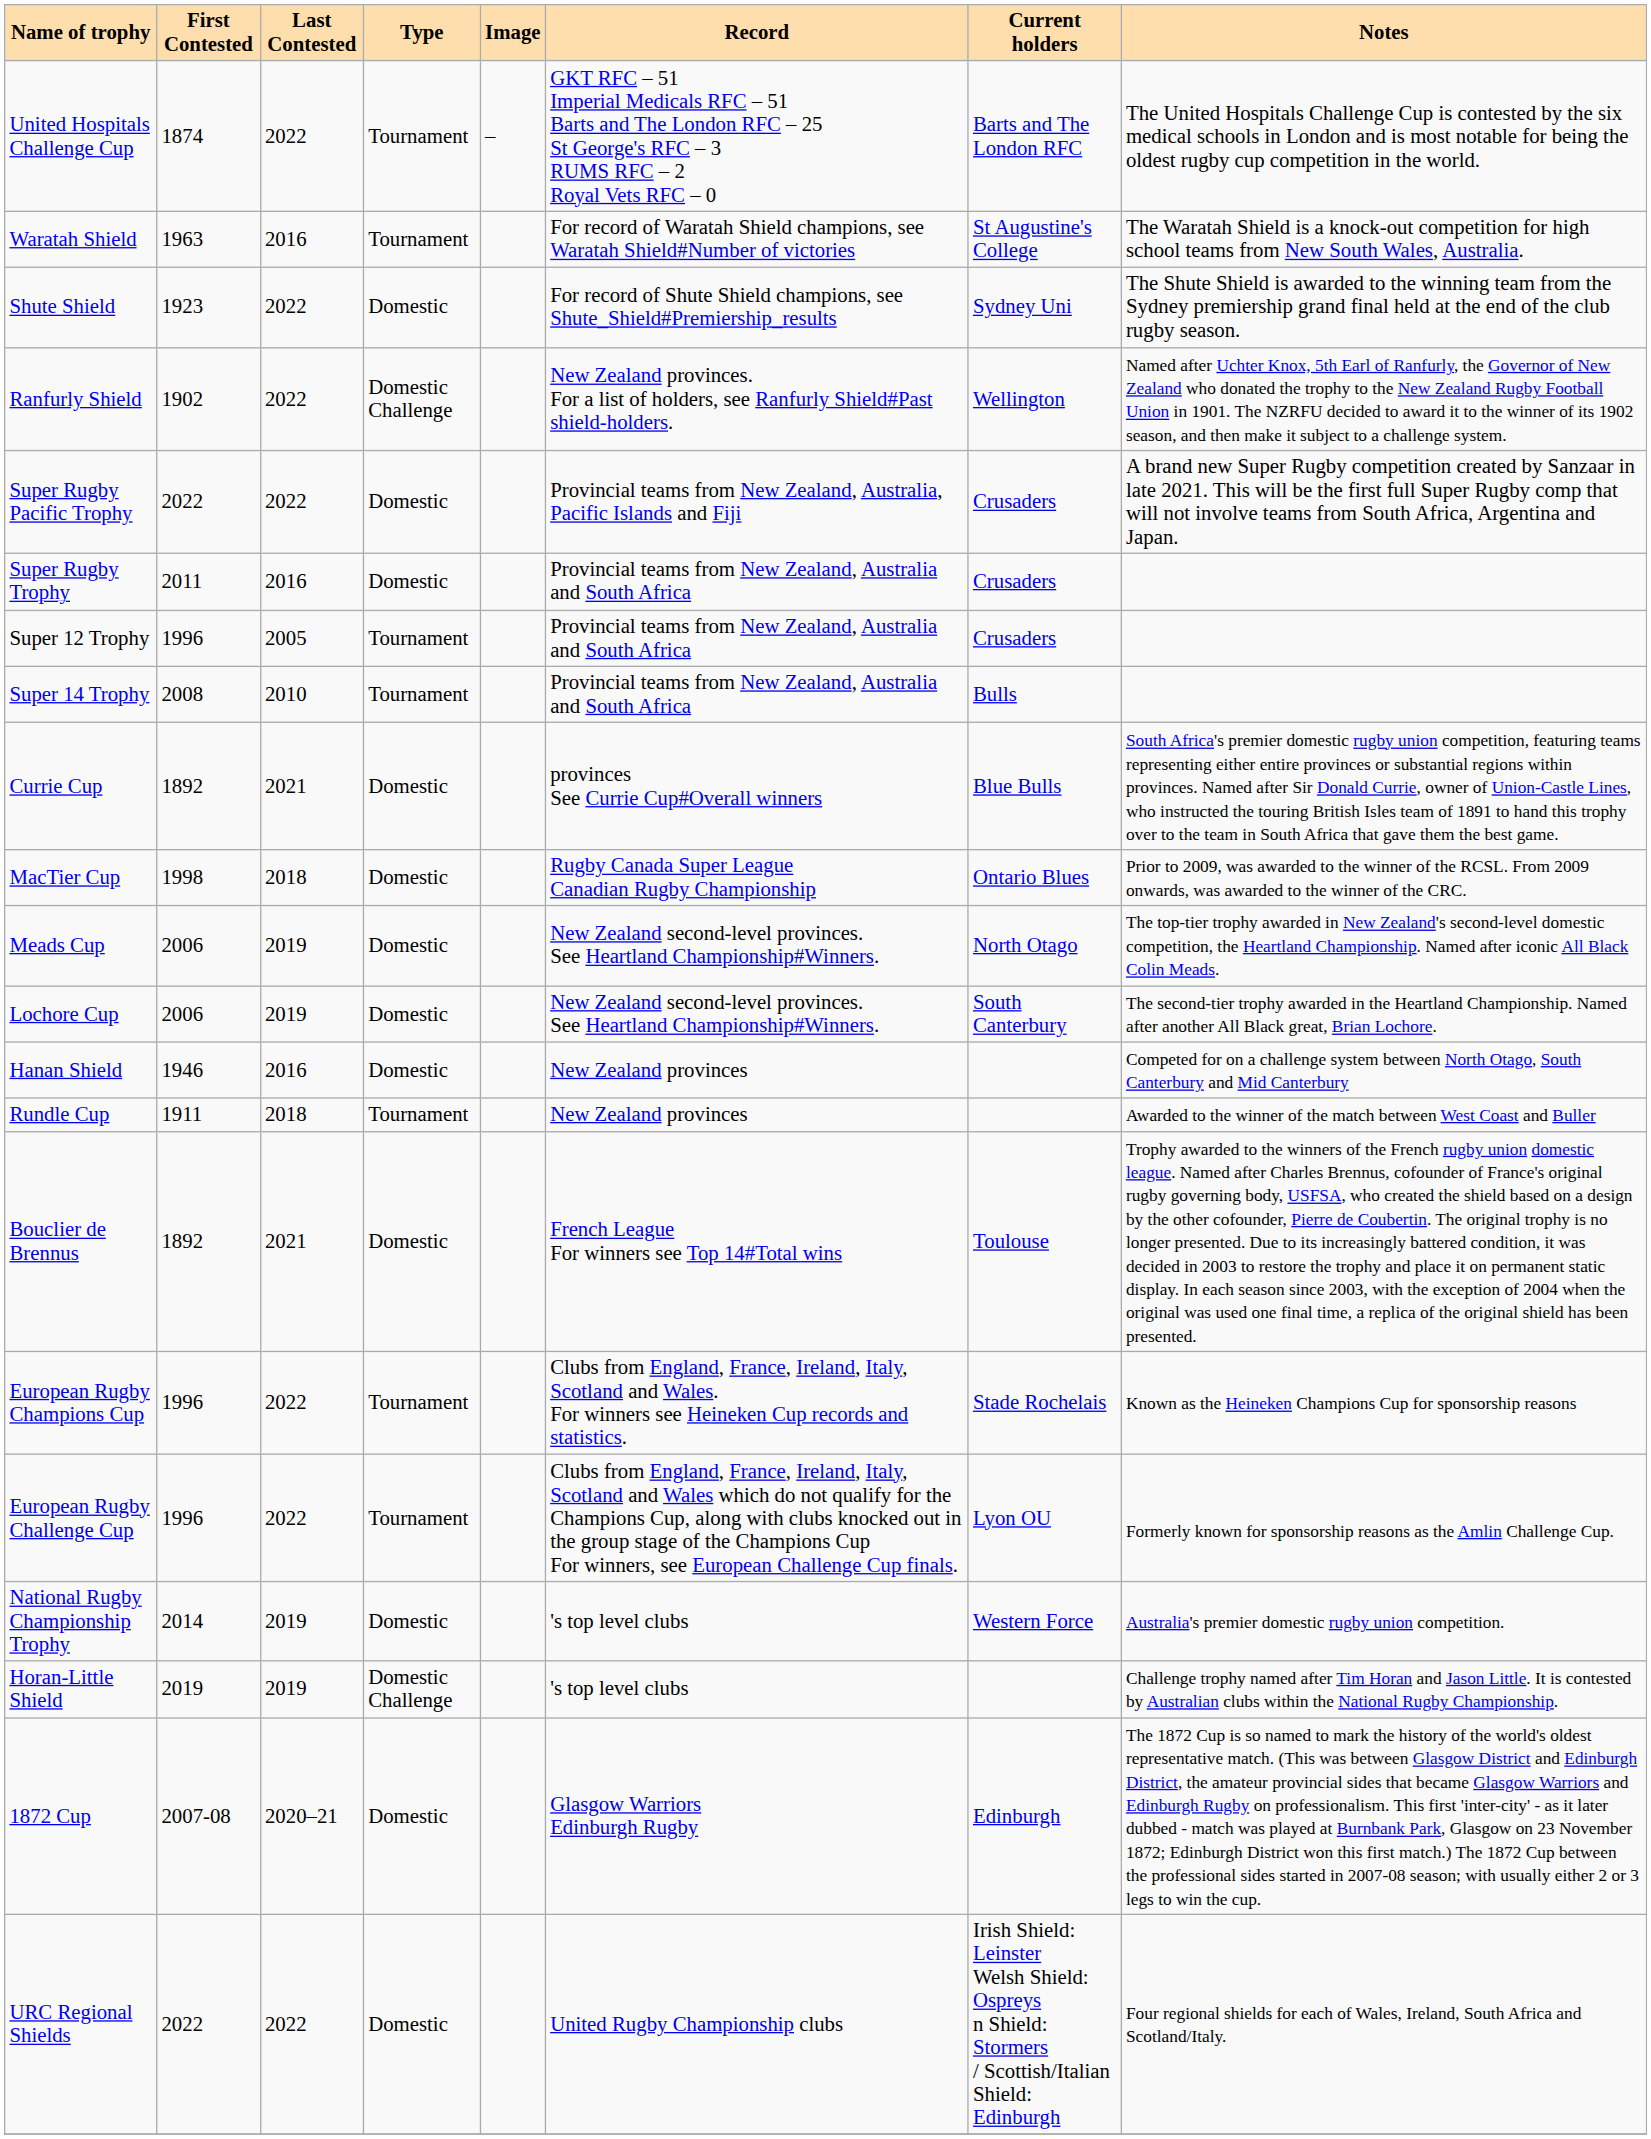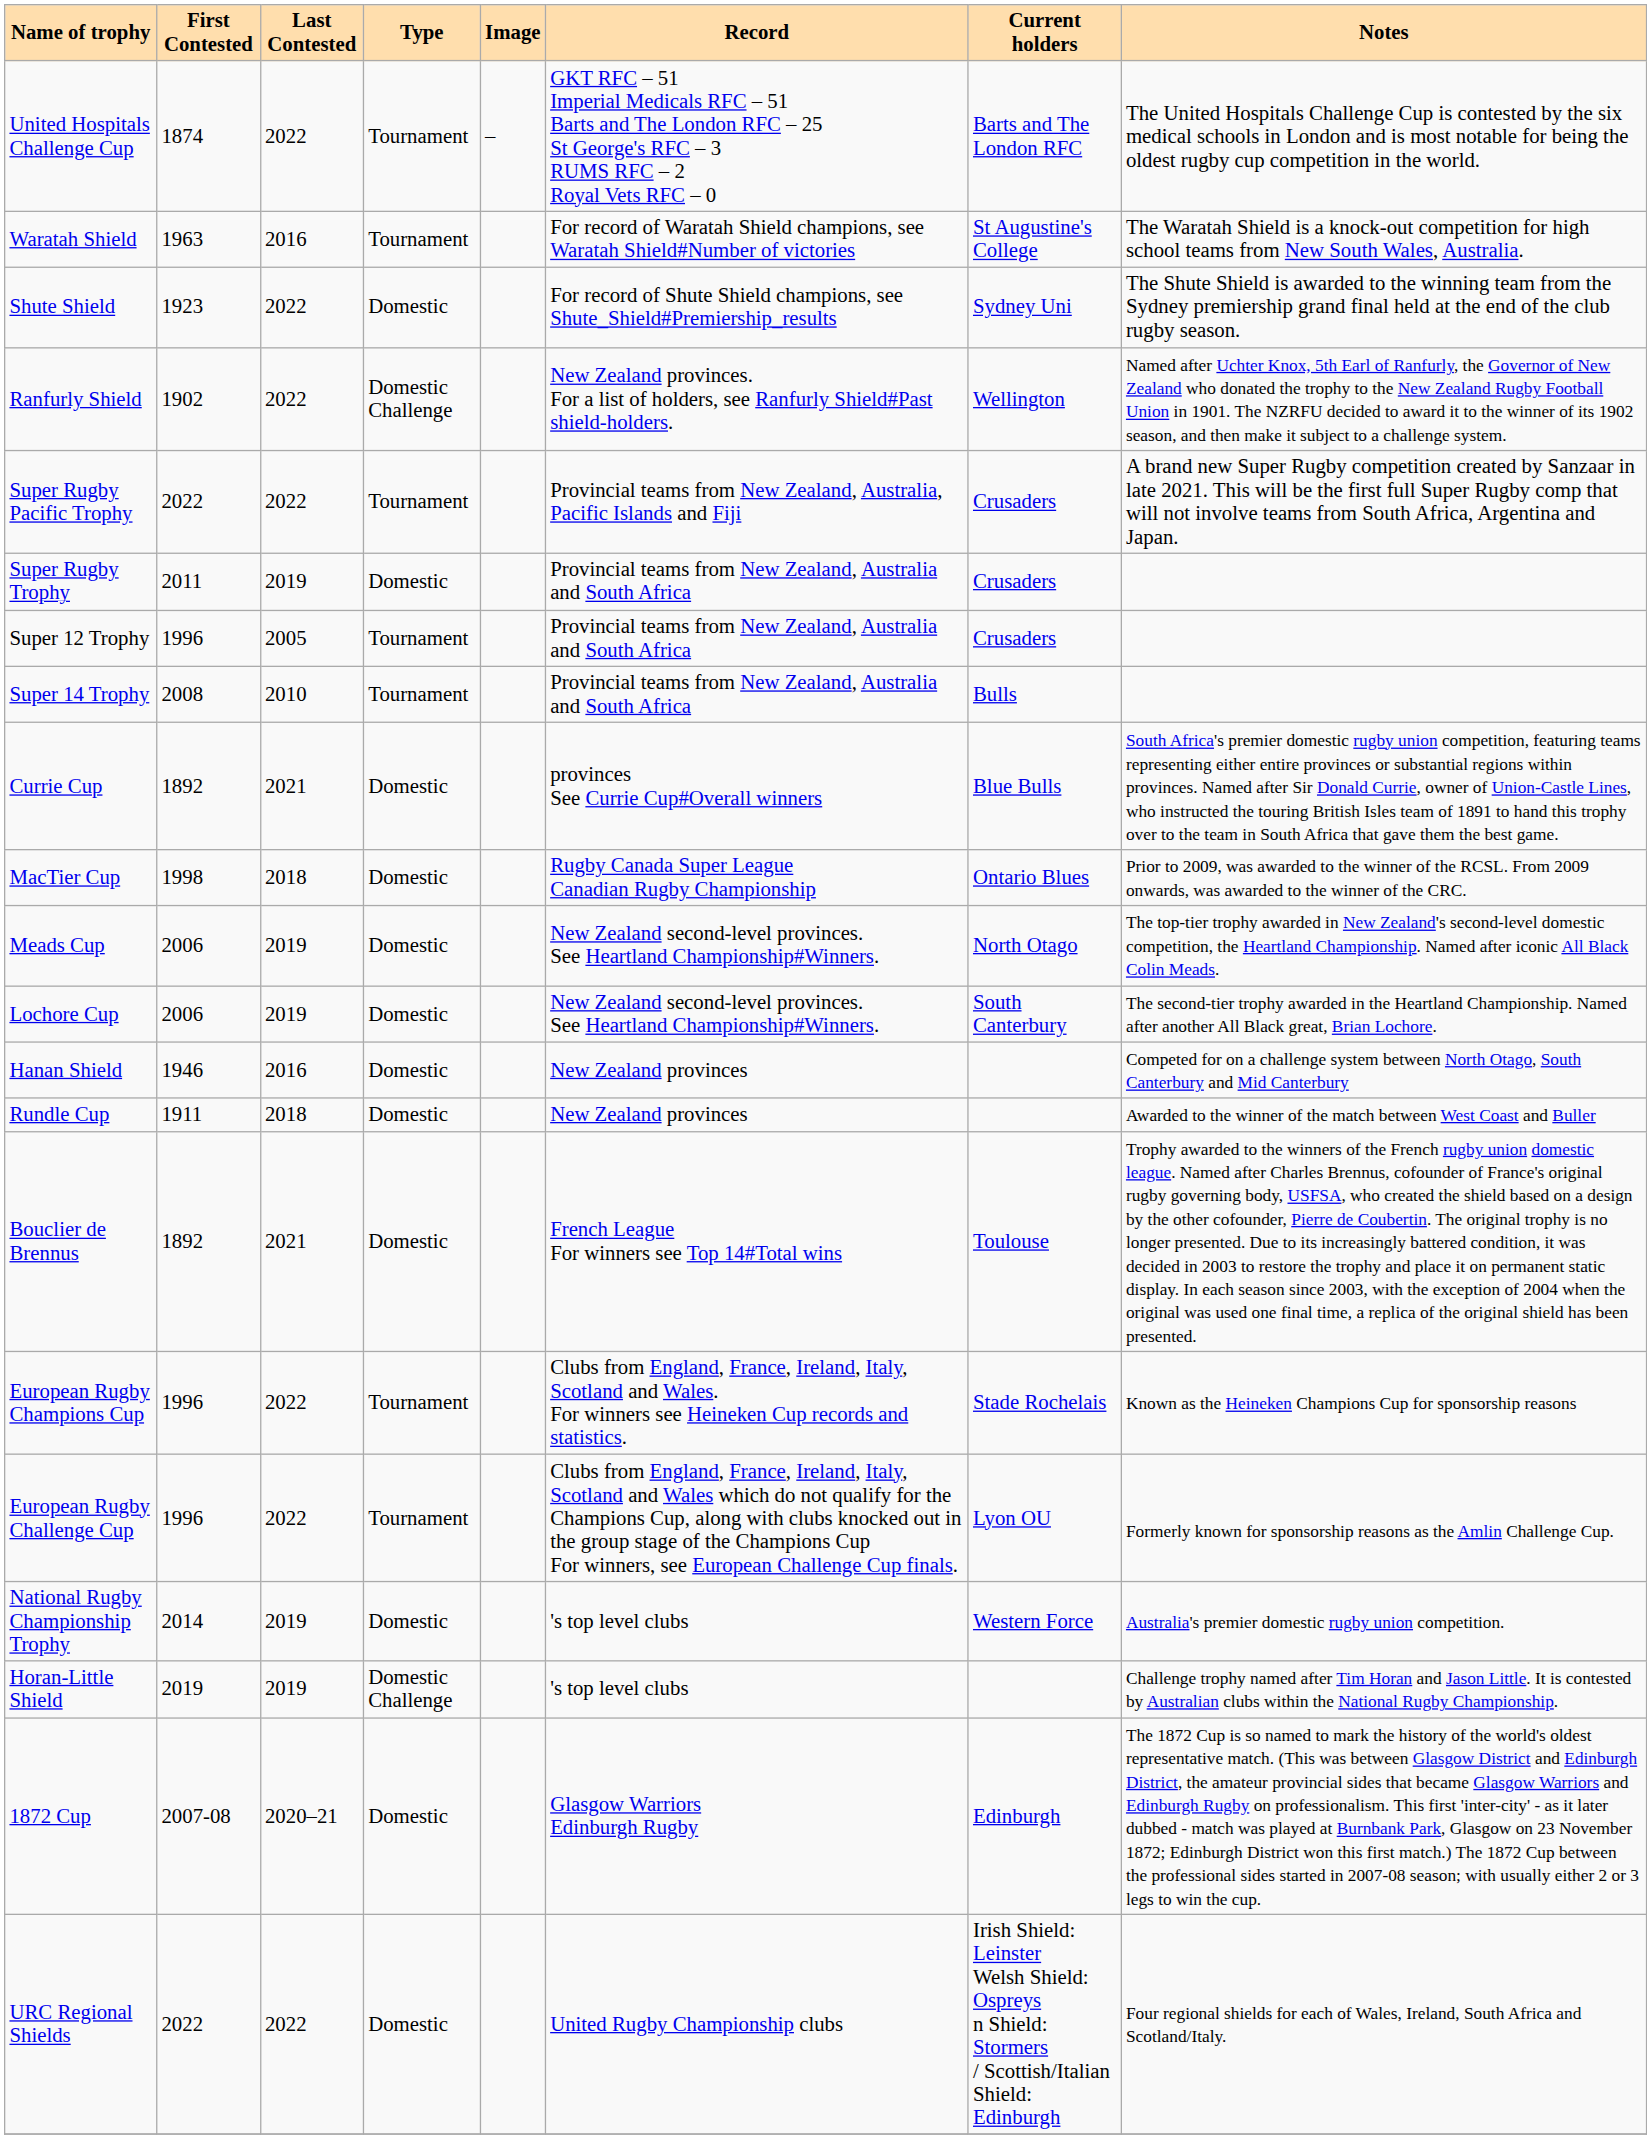 <table class="sortable wikitable" style="margin:auto;">
 <tr>
 <th style="background:#ffdead;">Name of trophy</th>
 <th style="background:#ffdead;">First Contested</th>
 <th style="background:#ffdead;">Last Contested</th>
 <th style="background:#ffdead;">Type</th>
 <th style="background:#ffdead;">Image</th>
 <th style="background:#ffdead;">Record</th>
 <th style="background:#ffdead;">Current holders</th>
 <th style="background:#ffdead;">Notes</th>
 </tr>
 <tr>
 <td><a href='#'>United Hospitals Challenge Cup</a></td>
 <td>1874</td>
 <td>2022</td>
 <td>Tournament</td>
 <td> –</td>
 <td><a href='#'>GKT RFC</a> – 51<br><a href='#'>Imperial Medicals RFC</a> – 51<br><a href='#'>Barts and The London RFC</a> – 25<br><a href='#'>St George's RFC</a> – 3<br><a href='#'>RUMS RFC</a> – 2<br><a href='#'>Royal Vets RFC</a> – 0<br></td>
 <td><a href='#'>Barts and The London RFC</a></td>
 <td>The United Hospitals Challenge Cup is contested by the six medical schools in London and is most notable for being the oldest rugby cup competition in the world.</td>
 </tr>
 <tr>
 <td><a href='#'>Waratah Shield</a></td>
 <td>1963</td>
 <td>2016</td>
 <td>Tournament</td>
 <td></td>
 <td>For record of Waratah Shield champions, see <a href='#'>Waratah Shield#Number of victories</a></td>
 <td><a href='#'>St Augustine's College</a></td>
 <td>The Waratah Shield is a knock-out competition for high school teams from <a href='#'>New South Wales</a>, <a href='#'>Australia</a>.</td>
 </tr>
 <tr>
 <td><a href='#'>Shute Shield</a></td>
 <td>1923</td>
 <td>2022</td>
 <td>Domestic</td>
 <td></td>
 <td>For record of Shute Shield champions, see <a href='#'>Shute_Shield#Premiership_results</a></td>
 <td><a href='#'>Sydney Uni</a></td>
 <td>The Shute Shield is awarded to the winning team from the Sydney premiership grand final held at the end of the club rugby season.</td>
 </tr>
 <tr>
 <td><a href='#'>Ranfurly Shield</a></td>
 <td>1902</td>
 <td>2022</td>
 <td>Domestic Challenge</td>
 <td></td>
 <td> <a href='#'>New Zealand</a> provinces.<br>For a list of holders, see <a href='#'>Ranfurly Shield#Past shield-holders</a>.</td>
 <td><a href='#'>Wellington</a></td>
 <td><small>Named after <a href='#'>Uchter Knox, 5th Earl of Ranfurly</a>, the <a href='#'>Governor of New Zealand</a> who donated the trophy to the <a href='#'>New Zealand Rugby Football Union</a> in 1901. The NZRFU decided to award it to the winner of its 1902 season, and then make it subject to a challenge system.</small></td>
 </tr>
 <tr>
 <td><a href='#'>Super Rugby Pacific Trophy</a></td>
 <td>2022</td>
 <td>2022</td>
-<td>Domestic</td>
+<td>Tournament</td>
 <td></td>
 <td>Provincial teams from <a href='#'>New Zealand</a>, <a href='#'>Australia</a>, <a href='#'>Pacific Islands</a> and <a href='#'>Fiji</a></td>
 <td><a href='#'>Crusaders</a></td>
 <td>A brand new Super Rugby competition created by Sanzaar in late 2021. This will be the first full Super Rugby comp that will not involve teams from South Africa, Argentina and Japan.</td>
 </tr>
 <tr>
 <td><a href='#'>Super Rugby Trophy</a></td>
 <td>2011</td>
-<td>2016</td>
+<td>2019</td>
 <td>Domestic</td>
 <td></td>
 <td>Provincial teams from <a href='#'>New Zealand</a>, <a href='#'>Australia</a> and <a href='#'>South Africa</a></td>
 <td><a href='#'>Crusaders</a></td>
 <td></td>
 </tr>
 <tr>
 <td>Super 12 Trophy</td>
 <td>1996</td>
 <td>2005</td>
 <td>Tournament</td>
 <td></td>
 <td>Provincial teams from <a href='#'>New Zealand</a>, <a href='#'>Australia</a> and <a href='#'>South Africa</a></td>
 <td><a href='#'>Crusaders</a></td>
 <td></td>
 </tr>
 <tr>
 <td><a href='#'>Super 14 Trophy</a></td>
 <td>2008</td>
 <td>2010</td>
 <td>Tournament</td>
 <td></td>
 <td>Provincial teams from <a href='#'>New Zealand</a>, <a href='#'>Australia</a> and <a href='#'>South Africa</a></td>
 <td><a href='#'>Bulls</a></td>
 <td></td>
 </tr>
 <tr>
 <td><a href='#'>Currie Cup</a></td>
 <td>1892</td>
 <td>2021</td>
 <td>Domestic</td>
 <td></td>
 <td> provinces<br>See <a href='#'>Currie Cup#Overall winners</a></td>
 <td><a href='#'>Blue Bulls</a></td>
 <td><small><a href='#'>South Africa</a>'s premier domestic <a href='#'>rugby union</a> competition, featuring teams representing either entire provinces or substantial regions within provinces. Named after Sir <a href='#'>Donald Currie</a>, owner of <a href='#'>Union-Castle Lines</a>, who instructed the touring British Isles team of 1891 to hand this trophy over to the team in South Africa that gave them the best game.</small></td>
 </tr>
 <tr>
 <td><a href='#'>MacTier Cup</a></td>
 <td>1998</td>
 <td>2018</td>
 <td>Domestic</td>
 <td></td>
 <td> <a href='#'>Rugby Canada Super League</a><br> <a href='#'>Canadian Rugby Championship</a></td>
 <td><a href='#'>Ontario Blues</a></td>
 <td><small>Prior to 2009, was awarded to the winner of the RCSL. From 2009 onwards, was awarded to the winner of the CRC.</small></td>
 </tr>
 <tr>
 <td><a href='#'>Meads Cup</a></td>
 <td>2006</td>
 <td>2019</td>
 <td>Domestic</td>
 <td></td>
 <td> <a href='#'>New Zealand</a> second-level provinces.<br>See <a href='#'>Heartland Championship#Winners</a>.</td>
 <td><a href='#'>North Otago</a></td>
 <td><small>The top-tier trophy awarded in <a href='#'>New Zealand</a>'s second-level domestic competition, the <a href='#'>Heartland Championship</a>. Named after iconic <a href='#'>All Black</a> <a href='#'>Colin Meads</a>.</small></td>
 </tr>
 <tr>
 <td><a href='#'>Lochore Cup</a></td>
 <td>2006</td>
 <td>2019</td>
 <td>Domestic</td>
 <td></td>
 <td> <a href='#'>New Zealand</a> second-level provinces.<br>See <a href='#'>Heartland Championship#Winners</a>.</td>
 <td><a href='#'>South Canterbury</a></td>
 <td><small>The second-tier trophy awarded in the Heartland Championship. Named after another All Black great, <a href='#'>Brian Lochore</a>.</small></td>
 </tr>
 <tr>
 <td><a href='#'>Hanan Shield</a></td>
 <td>1946</td>
 <td>2016</td>
 <td>Domestic</td>
 <td></td>
 <td> <a href='#'>New Zealand</a> provinces</td>
 <td></td>
 <td><small>Competed for on a challenge system between <a href='#'>North Otago</a>, <a href='#'>South Canterbury</a> and <a href='#'>Mid Canterbury</a></small></td>
 </tr>
 <tr>
 <td><a href='#'>Rundle Cup</a></td>
 <td>1911</td>
 <td>2018</td>
-<td>Tournament</td>
+<td>Domestic</td>
 <td></td>
 <td> <a href='#'>New Zealand</a> provinces</td>
 <td></td>
 <td><small>Awarded to the winner of the match between <a href='#'>West Coast</a> and <a href='#'>Buller</a></small></td>
 </tr>
 <tr>
 <td><a href='#'>Bouclier de Brennus</a></td>
 <td>1892</td>
 <td>2021</td>
 <td>Domestic</td>
 <td></td>
 <td> <a href='#'>French League</a><br>For winners see <a href='#'>Top 14#Total wins</a></td>
 <td><a href='#'>Toulouse</a></td>
 <td><small>Trophy awarded to the winners of the French <a href='#'>rugby union</a> <a href='#'>domestic league</a>. Named after Charles Brennus, cofounder of France's original rugby governing body, <a href='#'>USFSA</a>, who created the shield based on a design by the other cofounder, <a href='#'>Pierre de Coubertin</a>. The original trophy is no longer presented. Due to its increasingly battered condition, it was decided in 2003 to restore the trophy and place it on permanent static display. In each season since 2003, with the exception of 2004 when the original was used one final time, a replica of the original shield has been presented.</small></td>
 </tr>
 <tr>
 <td><a href='#'>European Rugby Champions Cup</a></td>
 <td>1996</td>
 <td>2022</td>
 <td>Tournament</td>
 <td></td>
 <td>Clubs from  <a href='#'>England</a>,  <a href='#'>France</a>,  <a href='#'>Ireland</a>,  <a href='#'>Italy</a>,  <a href='#'>Scotland</a> and  <a href='#'>Wales</a>.<br>For winners see <a href='#'>Heineken Cup records and statistics</a>.</td>
 <td> <a href='#'>Stade Rochelais</a></td>
 <td><small>Known as the <a href='#'>Heineken</a> Champions Cup for sponsorship reasons</small></td>
 </tr>
 <tr>
 <td><a href='#'>European Rugby Challenge Cup</a></td>
 <td>1996</td>
 <td>2022</td>
 <td>Tournament</td>
 <td></td>
 <td>Clubs from  <a href='#'>England</a>,  <a href='#'>France</a>,  <a href='#'>Ireland</a>,  <a href='#'>Italy</a>,  <a href='#'>Scotland</a> and  <a href='#'>Wales</a> which do not qualify for the Champions Cup, along with clubs knocked out in the group stage of the Champions Cup<br>For winners, see <a href='#'>European Challenge Cup finals</a>.</td>
 <td> <a href='#'>Lyon OU</a></td>
 <td><br><small>Formerly known for sponsorship reasons as the <a href='#'>Amlin</a> Challenge Cup.</small></td>
 </tr>
 <tr>
 <td><a href='#'>National Rugby Championship Trophy</a></td>
 <td>2014</td>
 <td>2019</td>
 <td>Domestic</td>
 <td></td>
 <td>'s top level clubs</td>
 <td><a href='#'>Western Force</a></td>
 <td><small><a href='#'>Australia</a>'s premier domestic <a href='#'>rugby union</a> competition.</small></td>
 </tr>
 <tr>
 <td><a href='#'>Horan-Little Shield</a></td>
 <td>2019</td>
 <td>2019</td>
 <td>Domestic Challenge</td>
 <td></td>
 <td>'s top level clubs</td>
 <td></td>
 <td><small>Challenge trophy named after <a href='#'>Tim Horan</a> and <a href='#'>Jason Little</a>. It is contested by <a href='#'>Australian</a> clubs within the <a href='#'>National Rugby Championship</a>.</small></td>
 </tr>
 <tr>
 <td><a href='#'>1872 Cup</a></td>
 <td>2007-08</td>
 <td>2020–21</td>
 <td>Domestic</td>
 <td></td>
 <td> <a href='#'>Glasgow Warriors</a><br> <a href='#'>Edinburgh Rugby</a></td>
 <td><a href='#'>Edinburgh</a></td>
 <td><small>The 1872 Cup is so named to mark the history of the world's oldest representative match. (This was between <a href='#'>Glasgow District</a> and <a href='#'>Edinburgh District</a>, the amateur provincial sides that became <a href='#'>Glasgow Warriors</a> and <a href='#'>Edinburgh Rugby</a> on professionalism. This first 'inter-city' - as it later dubbed -  match was played at <a href='#'>Burnbank Park</a>, Glasgow on 23 November 1872; Edinburgh District won this first match.) The 1872 Cup between the professional sides started in 2007-08 season; with usually either 2 or 3 legs to win the cup.</small></td>
 </tr>
 <tr>
 <td><a href='#'>URC Regional Shields</a></td>
 <td>2022</td>
 <td>2022</td>
 <td>Domestic</td>
 <td></td>
 <td><a href='#'>United Rugby Championship</a> clubs</td>
 <td> Irish Shield: <a href='#'>Leinster</a><br> Welsh Shield: <a href='#'>Ospreys</a><br>n Shield: <a href='#'>Stormers</a><br>/  Scottish/Italian Shield: <a href='#'>Edinburgh</a></td>
 <td><small>Four regional shields for each of Wales, Ireland, South Africa and Scotland/Italy. </small></td>
 </tr>
 <tr>
 </tr>
 </table>
